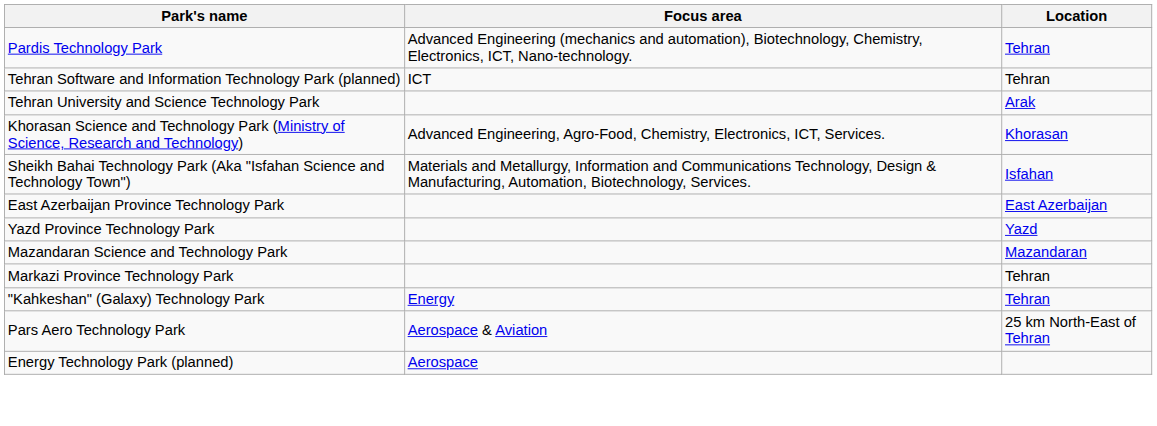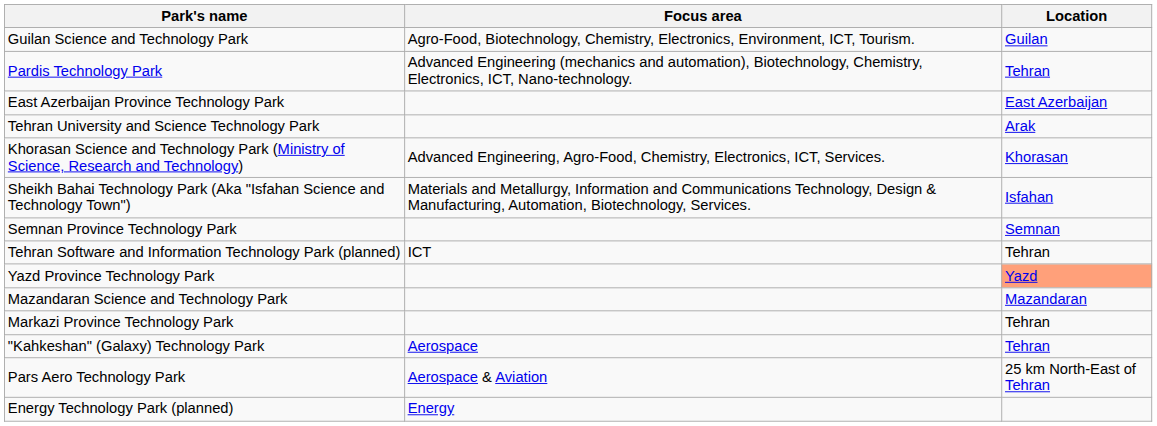 <table class="wikitable">
 <tr>
 <th>Park's name</th>
 <th>Focus area</th>
 <th>Location</th>
 </tr>
 <tr>
+<td>Guilan Science and Technology Park</td>
+<td>Agro-Food, Biotechnology, Chemistry, Electronics, Environment, ICT, Tourism.</td>
+<td><a href='#'>Guilan</a></td>
+</tr>
+<tr>
 <td><a href='#'>Pardis Technology Park</a></td>
 <td>Advanced Engineering (mechanics and automation), Biotechnology, Chemistry, Electronics, ICT, Nano-technology.</td>
 <td><a href='#'>Tehran</a></td>
 </tr>
 <tr>
-<td>Tehran Software and Information Technology Park (planned)</td>
-<td>ICT</td>
-<td>Tehran</td>
+<td>East Azerbaijan Province Technology Park</td>
+<td></td>
+<td><a href='#'>East Azerbaijan</a></td>
 </tr>
 <tr>
 <td>Tehran University and Science Technology Park</td>
 <td></td>
 <td><a href='#'>Arak</a></td>
 </tr>
 <tr>
 <td>Khorasan Science and Technology Park (<a href='#'>Ministry of Science, Research and Technology</a>)</td>
 <td>Advanced Engineering, Agro-Food, Chemistry, Electronics, ICT, Services.</td>
 <td><a href='#'>Khorasan</a></td>
 </tr>
 <tr>
 <td>Sheikh Bahai Technology Park (Aka "Isfahan Science and Technology Town")</td>
 <td>Materials and Metallurgy, Information and Communications Technology, Design & Manufacturing, Automation, Biotechnology, Services.</td>
 <td><a href='#'>Isfahan</a></td>
 </tr>
 <tr>
-<td>East Azerbaijan Province Technology Park</td>
+<td>Semnan Province Technology Park</td>
 <td></td>
-<td><a href='#'>East Azerbaijan</a></td>
+<td><a href='#'>Semnan</a></td>
+</tr>
+<tr>
+<td>Tehran Software and Information Technology Park (planned)</td>
+<td>ICT</td>
+<td>Tehran</td>
 </tr>
 <tr>
 <td>Yazd Province Technology Park</td>
 <td></td>
-<td><a href='#'>Yazd</a></td>
+<td style="background: lightsalmon;"><a href='#'>Yazd</a></td>
 </tr>
 <tr>
 <td>Mazandaran Science and Technology Park</td>
 <td></td>
 <td><a href='#'>Mazandaran</a></td>
 </tr>
 <tr>
 <td>Markazi Province Technology Park</td>
 <td></td>
 <td>Tehran</td>
 </tr>
 <tr>
 <td>"Kahkeshan" (Galaxy) Technology Park</td>
-<td><a href='#'>Energy</a></td>
+<td><a href='#'>Aerospace</a></td>
 <td><a href='#'>Tehran</a></td>
 </tr>
 <tr>
 <td>Pars Aero Technology Park</td>
 <td><a href='#'>Aerospace</a> & <a href='#'>Aviation</a></td>
 <td>25 km North-East of <a href='#'>Tehran</a></td>
 </tr>
 <tr>
 <td>Energy Technology Park (planned)</td>
-<td><a href='#'>Aerospace</a></td>
+<td><a href='#'>Energy</a></td>
 <td></td>
 </tr>
 </table>
